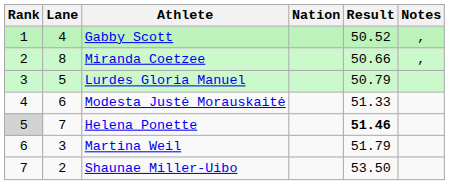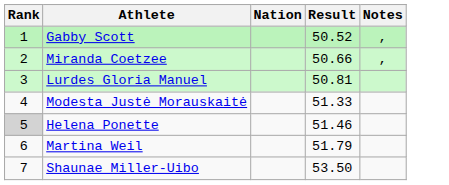 <table class="wikitable sortable" style="text-align:center;">
 <tr>
 <th>Rank</th>
-<th>Lane</th>
 <th>Athlete</th>
 <th>Nation</th>
 <th>Result</th>
 <th>Notes</th>
 </tr>
 <tr bgcolor=bbf3bb>
 <td>1</td>
-<td>4</td>
 <td align=left><a href='#'>Gabby Scott</a></td>
 <td align=left></td>
 <td>50.52</td>
 <td>, </td>
 </tr>
 <tr bgcolor=ccf9cc>
 <td>2</td>
-<td>8</td>
 <td align=left><a href='#'>Miranda Coetzee</a></td>
 <td align=left></td>
 <td>50.66</td>
 <td>, </td>
 </tr>
 <tr bgcolor=ccf9cc>
 <td>3</td>
-<td>5</td>
 <td align=left><a href='#'>Lurdes Gloria Manuel</a></td>
 <td align=left></td>
-<td>50.79</td>
+<td>50.81</td>
 <td></td>
 </tr>
 <tr>
 <td>4</td>
-<td>6</td>
 <td align=left><a href='#'>Modesta Justė Morauskaitė</a></td>
 <td align=left></td>
 <td>51.33</td>
 <td></td>
 </tr>
 <tr>
 <td style="background: lightgrey;">5</td>
-<td>7</td>
 <td align=left><a href='#'>Helena Ponette</a></td>
 <td align=left></td>
-<td><strong>51.46</strong></td>
+<td>51.46</td>
 <td></td>
 </tr>
 <tr>
 <td>6</td>
-<td>3</td>
 <td align=left><a href='#'>Martina Weil</a></td>
 <td align=left></td>
 <td>51.79</td>
 <td></td>
 </tr>
 <tr>
 <td>7</td>
-<td>2</td>
 <td align=left><a href='#'>Shaunae Miller-Uibo</a></td>
 <td align=left></td>
 <td>53.50</td>
 <td></td>
 </tr>
 </table>
